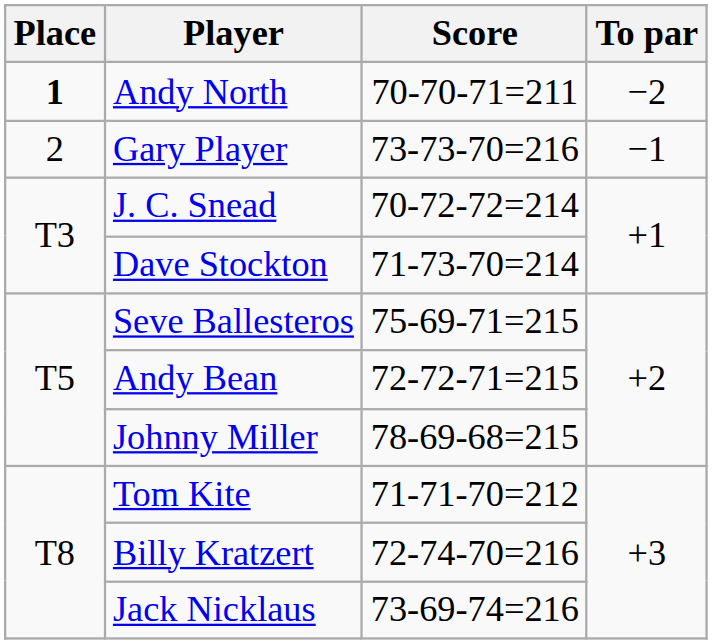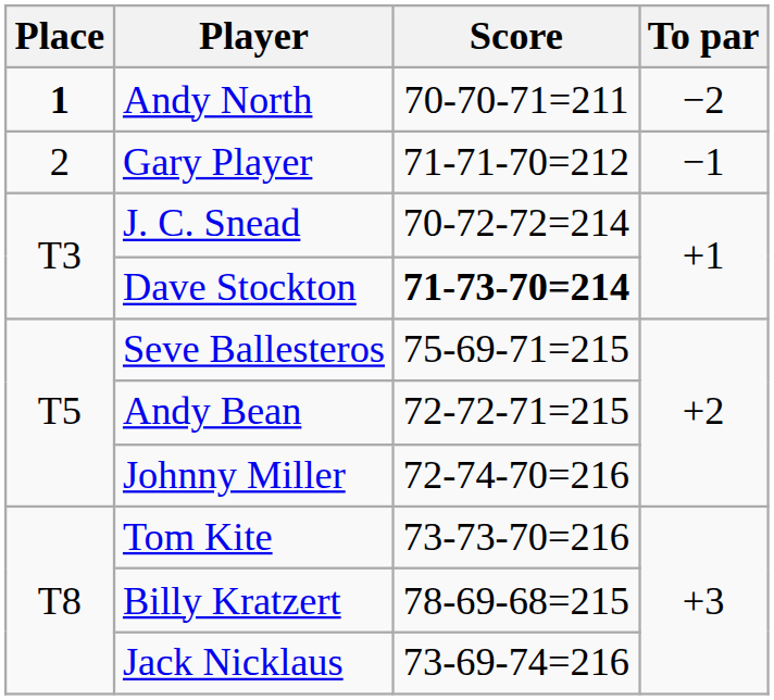 <table class="wikitable">
 <tr>
 <th>Place</th>
 <th>Player</th>
 <th>Score</th>
 <th>To par</th>
 </tr>
 <tr>
 <td align=center><strong>1</strong></td>
 <td> <a href='#'>Andy North</a></td>
 <td align=center>70-70-71=211</td>
 <td align=center>−2</td>
 </tr>
 <tr>
 <td align=center>2</td>
 <td> <a href='#'>Gary Player</a></td>
-<td align=center>73-73-70=216</td>
+<td align=center>71-71-70=212</td>
 <td align=center>−1</td>
 </tr>
 <tr>
 <td rowspan="2" align=center>T3</td>
 <td> <a href='#'>J. C. Snead</a></td>
 <td align=center>70-72-72=214</td>
 <td rowspan="2" align=center>+1</td>
 </tr>
 <tr>
 <td> <a href='#'>Dave Stockton</a></td>
-<td align=center>71-73-70=214</td>
+<td align=center><strong>71-73-70=214</strong></td>
 </tr>
 <tr>
 <td rowspan="3" align=center>T5</td>
 <td> <a href='#'>Seve Ballesteros</a></td>
 <td align=center>75-69-71=215</td>
 <td rowspan="3" align=center>+2</td>
 </tr>
 <tr>
 <td> <a href='#'>Andy Bean</a></td>
 <td align=center>72-72-71=215</td>
 </tr>
 <tr>
 <td> <a href='#'>Johnny Miller</a></td>
-<td align=center>78-69-68=215</td>
+<td align=center>72-74-70=216</td>
 </tr>
 <tr>
 <td rowspan="3" align=center>T8</td>
 <td> <a href='#'>Tom Kite</a></td>
-<td align=center>71-71-70=212</td>
+<td align=center>73-73-70=216</td>
 <td rowspan="3" align=center>+3</td>
 </tr>
 <tr>
 <td> <a href='#'>Billy Kratzert</a></td>
-<td align=center>72-74-70=216</td>
+<td align=center>78-69-68=215</td>
 </tr>
 <tr>
 <td> <a href='#'>Jack Nicklaus</a></td>
 <td align=center>73-69-74=216</td>
 </tr>
 </table>
